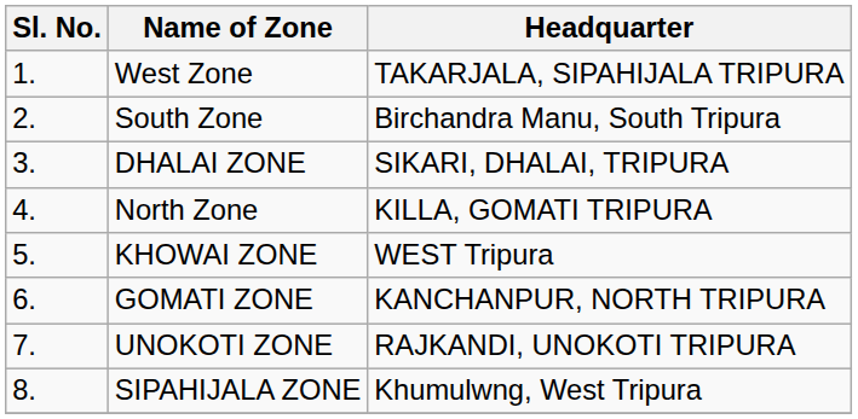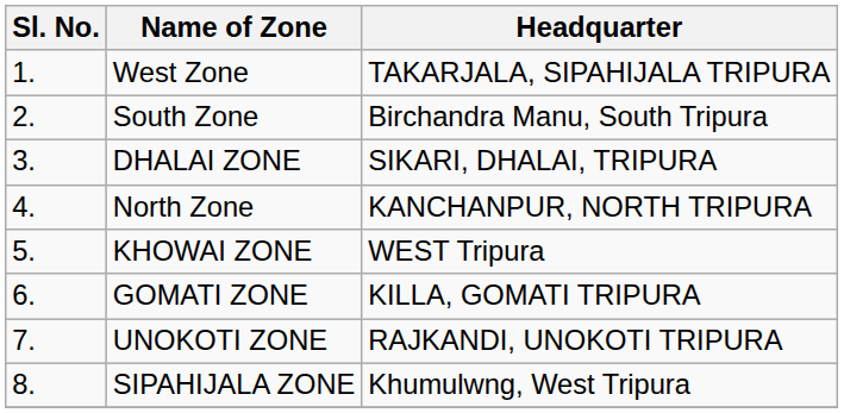 <table class="wikitable">
 <tr>
 <th>Sl. No.</th>
 <th>Name of Zone</th>
 <th>Headquarter</th>
 </tr>
 <tr>
 <td>1.</td>
 <td>West Zone</td>
 <td>TAKARJALA, SIPAHIJALA TRIPURA</td>
 </tr>
 <tr>
 <td>2.</td>
 <td>South Zone</td>
 <td>Birchandra Manu, South Tripura</td>
 </tr>
 <tr>
 <td>3.</td>
 <td>DHALAI ZONE</td>
 <td>SIKARI, DHALAI, TRIPURA</td>
 </tr>
 <tr>
 <td>4.</td>
 <td>North Zone</td>
-<td>KILLA, GOMATI TRIPURA</td>
+<td>KANCHANPUR, NORTH TRIPURA</td>
 </tr>
 <tr>
 <td>5.</td>
 <td>KHOWAI ZONE</td>
 <td>WEST Tripura</td>
 </tr>
 <tr>
 <td>6.</td>
 <td>GOMATI ZONE</td>
-<td>KANCHANPUR, NORTH TRIPURA</td>
+<td>KILLA, GOMATI TRIPURA</td>
 </tr>
 <tr>
 <td>7.</td>
 <td>UNOKOTI ZONE</td>
 <td>RAJKANDI, UNOKOTI TRIPURA</td>
 </tr>
 <tr>
 <td>8.</td>
 <td>SIPAHIJALA ZONE</td>
 <td>Khumulwng, West Tripura</td>
 </tr>
 <tr>
 </tr>
 </table>
